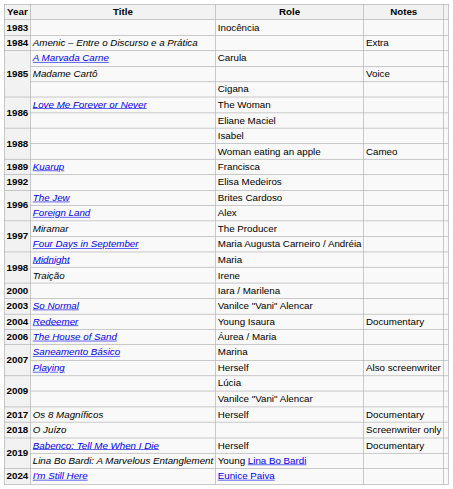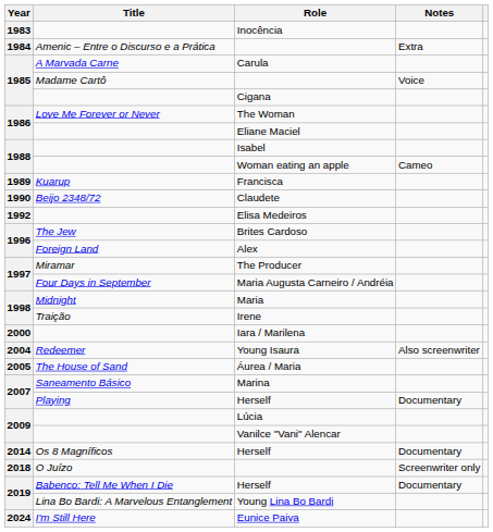 <table class="wikitable plainrowheaders">
 <tr>
 <th scope="col">Year</th>
 <th scope="col">Title</th>
 <th scope="col">Role</th>
 <th scope="col" class="unsortable">Notes</th>
 <th scope="col" class="unsortable"></th>
 </tr>
 <tr>
 <th>1983</th>
 <td scope="row"><em></em></td>
 <td>Inocência</td>
 <td></td>
 <td style="text-align:center;"></td>
 </tr>
 <tr>
 <th>1984</th>
 <td scope="row"><em>Amenic – Entre o Discurso e a Prática</em></td>
 <td></td>
 <td>Extra</td>
 <td style="text-align:center;"></td>
 </tr>
 <tr>
 <th rowspan="3">1985</th>
 <td scope="row"><em><a href='#'>A Marvada Carne</a></em></td>
 <td>Carula</td>
 <td></td>
 <td style="text-align:center;"></td>
 </tr>
 <tr>
 <td scope="row"><em>Madame Cartô</em></td>
 <td></td>
 <td>Voice</td>
 <td style="text-align:center;"></td>
 </tr>
 <tr>
 <td scope="row"><em></em></td>
 <td>Cigana</td>
 <td></td>
 <td style="text-align:center;"></td>
 </tr>
 <tr>
 <th rowspan="2">1986</th>
 <td scope="row"><em><a href='#'>Love Me Forever or Never</a></em></td>
 <td>The Woman</td>
 <td></td>
 <td style="text-align:center;"></td>
 </tr>
 <tr>
 <td scope="row"><em></em></td>
 <td>Eliane Maciel</td>
 <td></td>
 <td style="text-align:center;"></td>
 </tr>
 <tr>
 <th rowspan="2">1988</th>
 <td scope="row"><em></em></td>
 <td>Isabel</td>
 <td></td>
 <td style="text-align:center;"></td>
 </tr>
 <tr>
 <td scope="row"><em></em></td>
 <td>Woman eating an apple</td>
 <td>Cameo</td>
 <td style="text-align:center;"></td>
 </tr>
 <tr>
 <th>1989</th>
 <td scope="row"><em><a href='#'>Kuarup</a></em></td>
 <td>Francisca</td>
 <td></td>
 <td style="text-align:center;"></td>
 </tr>
 <tr>
+<th>1990</th>
+<td scope="row"><em><a href='#'>Beijo 2348/72</a></em></td>
+<td>Claudete</td>
+<td></td>
+<td style="text-align:center;"></td>
+</tr>
+<tr>
 <th>1992</th>
 <td scope="row"><em></em></td>
 <td>Elisa Medeiros</td>
 <td></td>
 <td style="text-align:center;"></td>
 </tr>
 <tr>
 <th rowspan="2">1996</th>
 <td scope="row"><em><a href='#'>The Jew</a></em></td>
 <td>Brites Cardoso</td>
 <td></td>
 <td style="text-align:center;"></td>
 </tr>
 <tr>
 <td scope="row"><em><a href='#'>Foreign Land</a></em></td>
 <td>Alex</td>
 <td></td>
 <td style="text-align:center;"></td>
 </tr>
 <tr>
 <th rowspan="2">1997</th>
 <td scope="row"><em>Miramar</em></td>
 <td>The Producer</td>
 <td></td>
 <td style="text-align:center;"></td>
 </tr>
 <tr>
 <td scope="row"><em><a href='#'>Four Days in September</a></em></td>
 <td>Maria Augusta Carneiro / Andréia</td>
 <td></td>
 <td style="text-align:center;"></td>
 </tr>
 <tr>
 <th rowspan="2">1998</th>
 <td scope="row"><em><a href='#'>Midnight</a></em></td>
 <td>Maria</td>
 <td></td>
 <td style="text-align:center;"></td>
 </tr>
 <tr>
 <td scope="row"><em>Traição</em></td>
 <td>Irene</td>
 <td></td>
 <td style="text-align:center;"></td>
 </tr>
 <tr>
 <th>2000</th>
 <td scope="row"><em></em></td>
 <td>Iara / Marilena</td>
 <td></td>
 <td style="text-align:center;"></td>
 </tr>
 <tr>
-<th>2003</th>
-<td scope="row"><em><a href='#'>So Normal</a></em></td>
-<td>Vanilce "Vani" Alencar</td>
-<td></td>
+<th>2004</th>
+<td scope="row"><em><a href='#'>Redeemer</a></em></td>
+<td>Young Isaura</td>
+<td>Also screenwriter</td>
 <td style="text-align:center;"></td>
 </tr>
 <tr>
-<th>2004</th>
-<td scope="row"><em><a href='#'>Redeemer</a></em></td>
-<td>Young Isaura</td>
-<td>Documentary</td>
-<td style="text-align:center;"></td>
-</tr>
-<tr>
-<th>2006</th>
+<th>2005</th>
 <td scope="row"><em><a href='#'>The House of Sand</a></em></td>
 <td>Áurea / Maria</td>
 <td></td>
 <td style="text-align:center;"></td>
 </tr>
 <tr>
 <th rowspan="2">2007</th>
 <td scope="row"><em><a href='#'>Saneamento Básico</a></em></td>
 <td>Marina</td>
 <td></td>
 <td style="text-align:center;"></td>
 </tr>
 <tr>
 <td scope="row"><em><a href='#'>Playing</a></em></td>
 <td>Herself</td>
-<td>Also screenwriter</td>
+<td>Documentary</td>
 <td style="text-align:center;"></td>
 </tr>
 <tr>
 <th rowspan="2">2009</th>
 <td scope="row"><em></em></td>
 <td>Lúcia</td>
 <td></td>
 <td style="text-align:center;"></td>
 </tr>
 <tr>
 <td scope="row"><em></em></td>
 <td>Vanilce "Vani" Alencar</td>
 <td></td>
 <td style="text-align:center;"></td>
 </tr>
 <tr>
-<th>2017</th>
+<th>2014</th>
 <td scope="row"><em>Os 8 Magníficos</em></td>
 <td>Herself</td>
 <td>Documentary</td>
 <td style="text-align:center;"></td>
 </tr>
 <tr>
 <th>2018</th>
 <td scope="row"><em>O Juízo</em></td>
 <td></td>
 <td>Screenwriter only</td>
 <td style="text-align:center;"></td>
 </tr>
 <tr>
 <th rowspan="2">2019</th>
 <td scope="row"><em><a href='#'>Babenco: Tell Me When I Die</a></em></td>
 <td>Herself</td>
 <td>Documentary</td>
 <td style="text-align:center;"></td>
 </tr>
 <tr>
 <td scope="row"><em>Lina Bo Bardi: A Marvelous Entanglement</em></td>
 <td>Young <a href='#'>Lina Bo Bardi</a></td>
 <td></td>
 <td style="text-align:center;"></td>
 </tr>
 <tr>
 <th>2024</th>
 <td scope="row"><em><a href='#'>I'm Still Here</a></em></td>
 <td><a href='#'>Eunice Paiva</a></td>
 <td></td>
 <td style="text-align:center;"></td>
 </tr>
 </table>
